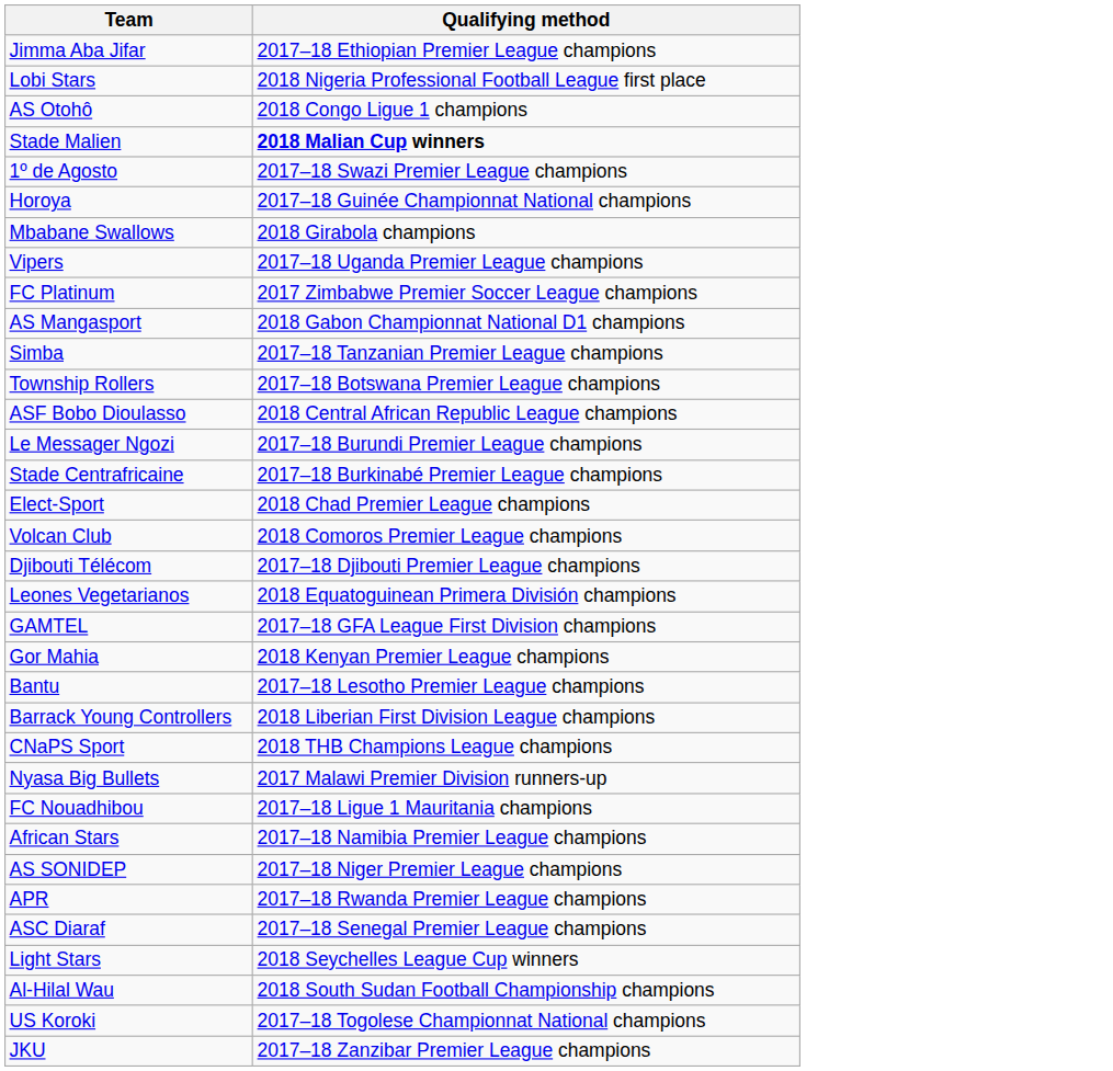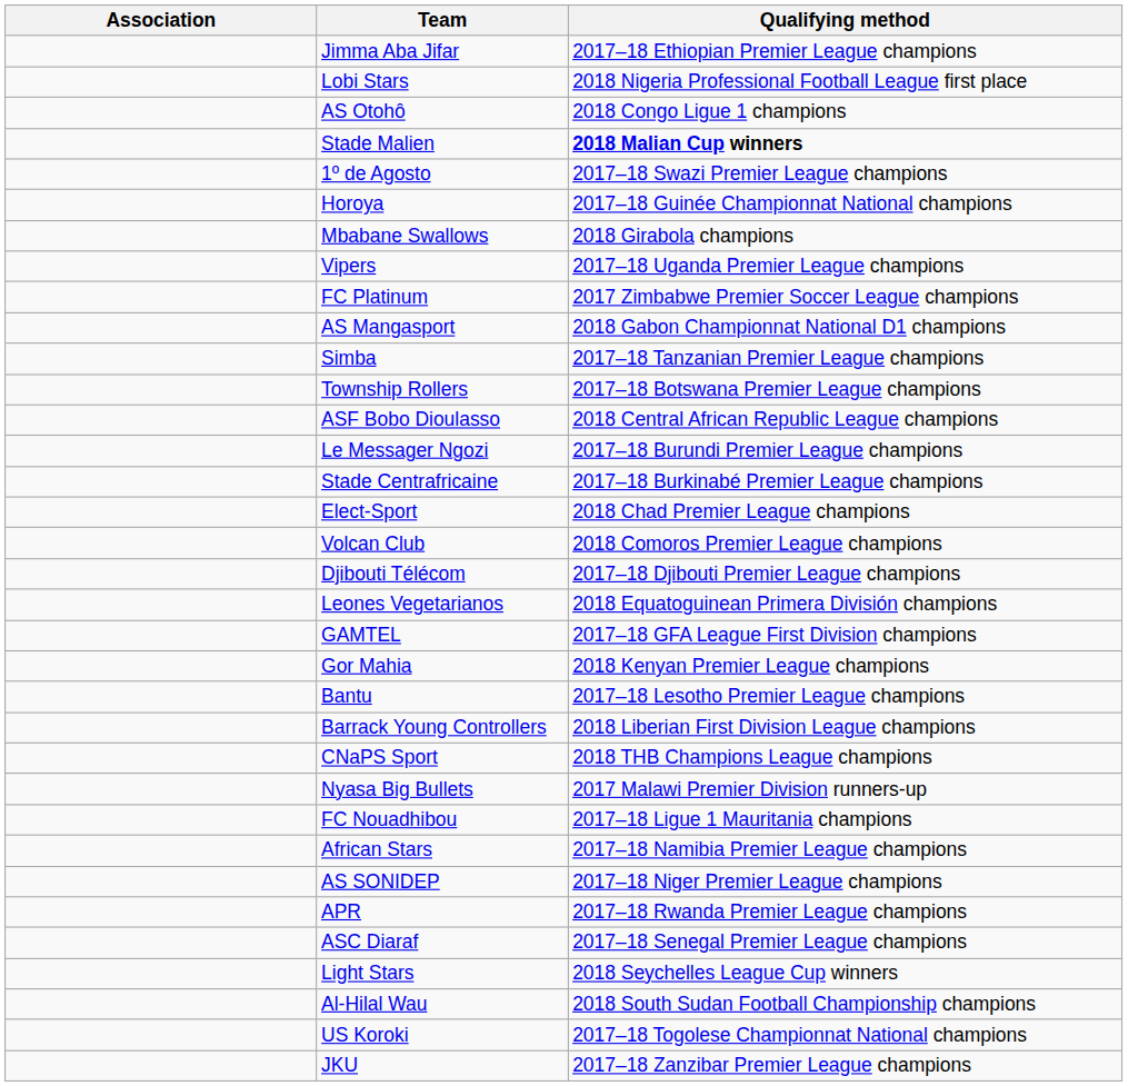 <table class="wikitable">
 <tr>
+<th width=250>Association</th>
 <th width=200>Team</th>
 <th width=450>Qualifying method</th>
 </tr>
 <tr>
+<td> </td>
 <td><a href='#'>Jimma Aba Jifar</a></td>
 <td><a href='#'>2017–18 Ethiopian Premier League</a> champions</td>
 </tr>
 <tr>
+<td> </td>
 <td><a href='#'>Lobi Stars</a></td>
 <td><a href='#'>2018 Nigeria Professional Football League</a> first place</td>
 </tr>
 <tr>
+<td> </td>
 <td><a href='#'>AS Otohô</a></td>
 <td><a href='#'>2018 Congo Ligue 1</a> champions</td>
 </tr>
 <tr>
+<td> </td>
 <td><a href='#'>Stade Malien</a></td>
 <td><strong><a href='#'>2018 Malian Cup</a> winners</strong></td>
 </tr>
 <tr>
+<td> </td>
 <td><a href='#'>1º de Agosto</a></td>
 <td><a href='#'>2017–18 Swazi Premier League</a> champions</td>
 </tr>
 <tr>
+<td> </td>
 <td><a href='#'>Horoya</a></td>
 <td><a href='#'>2017–18 Guinée Championnat National</a> champions</td>
 </tr>
 <tr>
+<td> </td>
 <td><a href='#'>Mbabane Swallows</a></td>
 <td><a href='#'>2018 Girabola</a> champions</td>
 </tr>
 <tr>
+<td> </td>
 <td><a href='#'>Vipers</a></td>
 <td><a href='#'>2017–18 Uganda Premier League</a> champions</td>
 </tr>
 <tr>
+<td> </td>
 <td><a href='#'>FC Platinum</a></td>
 <td><a href='#'>2017 Zimbabwe Premier Soccer League</a> champions</td>
 </tr>
 <tr>
+<td> </td>
 <td><a href='#'>AS Mangasport</a></td>
 <td><a href='#'>2018 Gabon Championnat National D1</a> champions</td>
 </tr>
 <tr>
+<td> </td>
 <td><a href='#'>Simba</a></td>
 <td><a href='#'>2017–18 Tanzanian Premier League</a> champions</td>
 </tr>
 <tr>
+<td></td>
 <td><a href='#'>Township Rollers</a></td>
 <td><a href='#'>2017–18 Botswana Premier League</a> champions</td>
 </tr>
 <tr>
+<td></td>
 <td><a href='#'>ASF Bobo Dioulasso</a></td>
 <td><a href='#'>2018 Central African Republic League</a> champions</td>
 </tr>
 <tr>
+<td></td>
 <td><a href='#'>Le Messager Ngozi</a></td>
 <td><a href='#'>2017–18 Burundi Premier League</a> champions</td>
 </tr>
 <tr>
+<td></td>
 <td><a href='#'>Stade Centrafricaine</a></td>
 <td><a href='#'>2017–18 Burkinabé Premier League</a> champions</td>
 </tr>
 <tr>
+<td></td>
 <td><a href='#'>Elect-Sport</a></td>
 <td><a href='#'>2018 Chad Premier League</a> champions</td>
 </tr>
 <tr>
+<td></td>
 <td><a href='#'>Volcan Club</a></td>
 <td><a href='#'>2018 Comoros Premier League</a> champions</td>
 </tr>
 <tr>
+<td></td>
 <td><a href='#'>Djibouti Télécom</a></td>
 <td><a href='#'>2017–18 Djibouti Premier League</a> champions</td>
 </tr>
 <tr>
+<td></td>
 <td><a href='#'>Leones Vegetarianos</a></td>
 <td><a href='#'>2018 Equatoguinean Primera División</a> champions</td>
 </tr>
 <tr>
+<td></td>
 <td><a href='#'>GAMTEL</a></td>
 <td><a href='#'>2017–18 GFA League First Division</a> champions</td>
 </tr>
 <tr>
+<td></td>
 <td><a href='#'>Gor Mahia</a></td>
 <td><a href='#'>2018 Kenyan Premier League</a> champions</td>
 </tr>
 <tr>
+<td></td>
 <td><a href='#'>Bantu</a></td>
 <td><a href='#'>2017–18 Lesotho Premier League</a> champions</td>
 </tr>
 <tr>
+<td></td>
 <td><a href='#'>Barrack Young Controllers</a></td>
 <td><a href='#'>2018 Liberian First Division League</a> champions</td>
 </tr>
 <tr>
+<td></td>
 <td><a href='#'>CNaPS Sport</a></td>
 <td><a href='#'>2018 THB Champions League</a> champions</td>
 </tr>
 <tr>
+<td></td>
 <td><a href='#'>Nyasa Big Bullets</a></td>
 <td><a href='#'>2017 Malawi Premier Division</a> runners-up</td>
 </tr>
 <tr>
+<td></td>
 <td><a href='#'>FC Nouadhibou</a></td>
 <td><a href='#'>2017–18 Ligue 1 Mauritania</a> champions</td>
 </tr>
 <tr>
+<td></td>
 <td><a href='#'>African Stars</a></td>
 <td><a href='#'>2017–18 Namibia Premier League</a> champions</td>
 </tr>
 <tr>
+<td></td>
 <td><a href='#'>AS SONIDEP</a></td>
 <td><a href='#'>2017–18 Niger Premier League</a> champions</td>
 </tr>
 <tr>
+<td></td>
 <td><a href='#'>APR</a></td>
 <td><a href='#'>2017–18 Rwanda Premier League</a> champions</td>
 </tr>
 <tr>
+<td></td>
 <td><a href='#'>ASC Diaraf</a></td>
 <td><a href='#'>2017–18 Senegal Premier League</a> champions</td>
 </tr>
 <tr>
+<td></td>
 <td><a href='#'>Light Stars</a></td>
 <td><a href='#'>2018 Seychelles League Cup</a> winners</td>
 </tr>
 <tr>
+<td></td>
 <td><a href='#'>Al-Hilal Wau</a></td>
 <td><a href='#'>2018 South Sudan Football Championship</a> champions</td>
 </tr>
 <tr>
+<td></td>
 <td><a href='#'>US Koroki</a></td>
 <td><a href='#'>2017–18 Togolese Championnat National</a> champions</td>
 </tr>
 <tr>
+<td></td>
 <td><a href='#'>JKU</a></td>
 <td><a href='#'>2017–18 Zanzibar Premier League</a> champions</td>
 </tr>
 </table>
